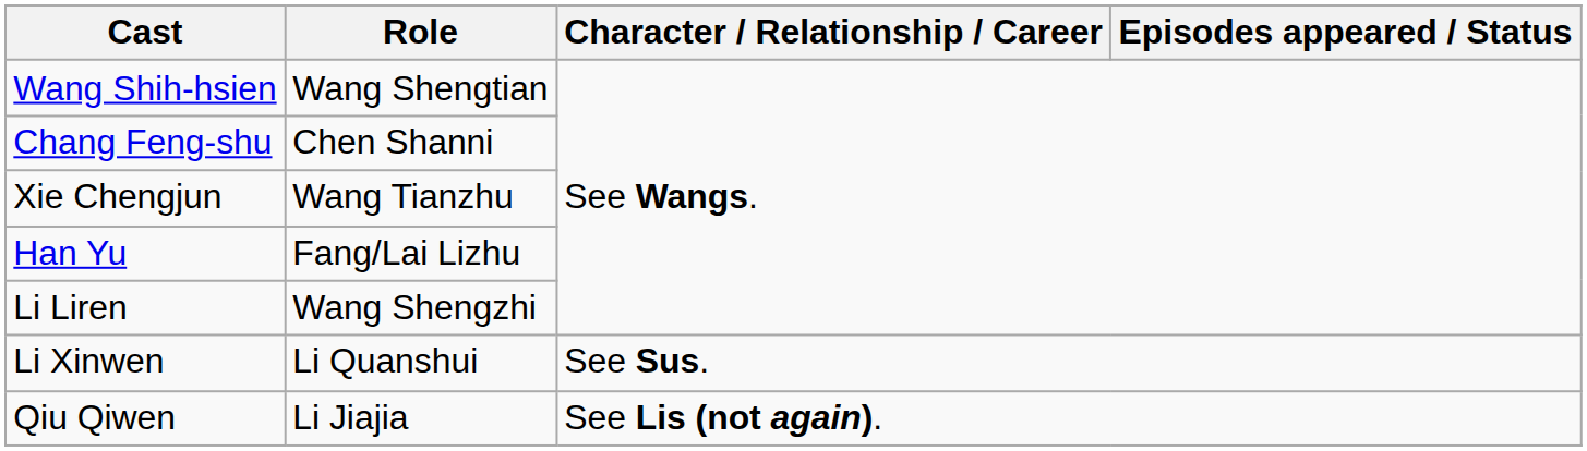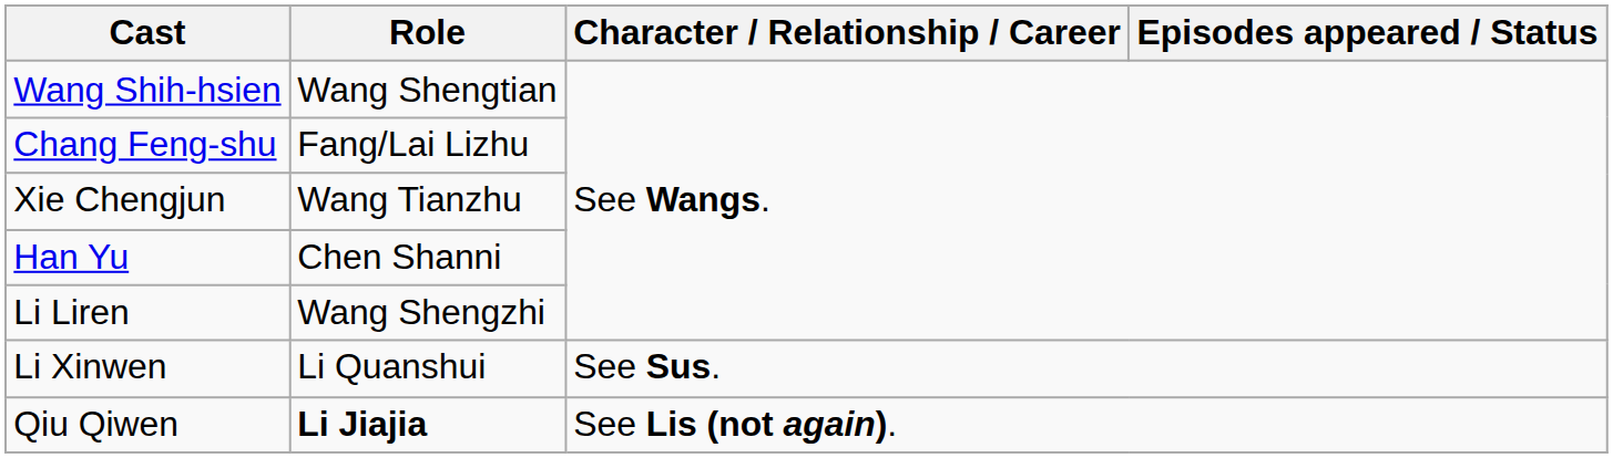 <table class="wikitable">
 <tr>
 <th>Cast</th>
 <th>Role</th>
 <th>Character / Relationship / Career</th>
 <th>Episodes appeared / Status</th>
 </tr>
 <tr>
 <td><a href='#'>Wang Shih-hsien</a></td>
 <td>Wang Shengtian</td>
 <td rowspan=5 colspan=2>See <strong>Wangs</strong>.</td>
 </tr>
 <tr>
 <td><a href='#'>Chang Feng-shu</a></td>
-<td>Chen Shanni</td>
+<td>Fang/Lai Lizhu</td>
 </tr>
 <tr>
 <td>Xie Chengjun</td>
 <td>Wang Tianzhu</td>
 </tr>
 <tr>
 <td><a href='#'>Han Yu</a></td>
-<td>Fang/Lai Lizhu</td>
+<td>Chen Shanni</td>
 </tr>
 <tr>
 <td>Li Liren</td>
 <td>Wang Shengzhi</td>
 </tr>
 <tr>
 <td>Li Xinwen</td>
 <td>Li Quanshui</td>
 <td colspan=2>See <strong>Sus</strong>.</td>
 </tr>
 <tr>
 <td>Qiu Qiwen</td>
-<td>Li Jiajia</td>
+<td><strong>Li Jiajia</strong></td>
 <td colspan=2>See <strong>Lis (not <em>again</em>)</strong>.</td>
 </tr>
 </table>
